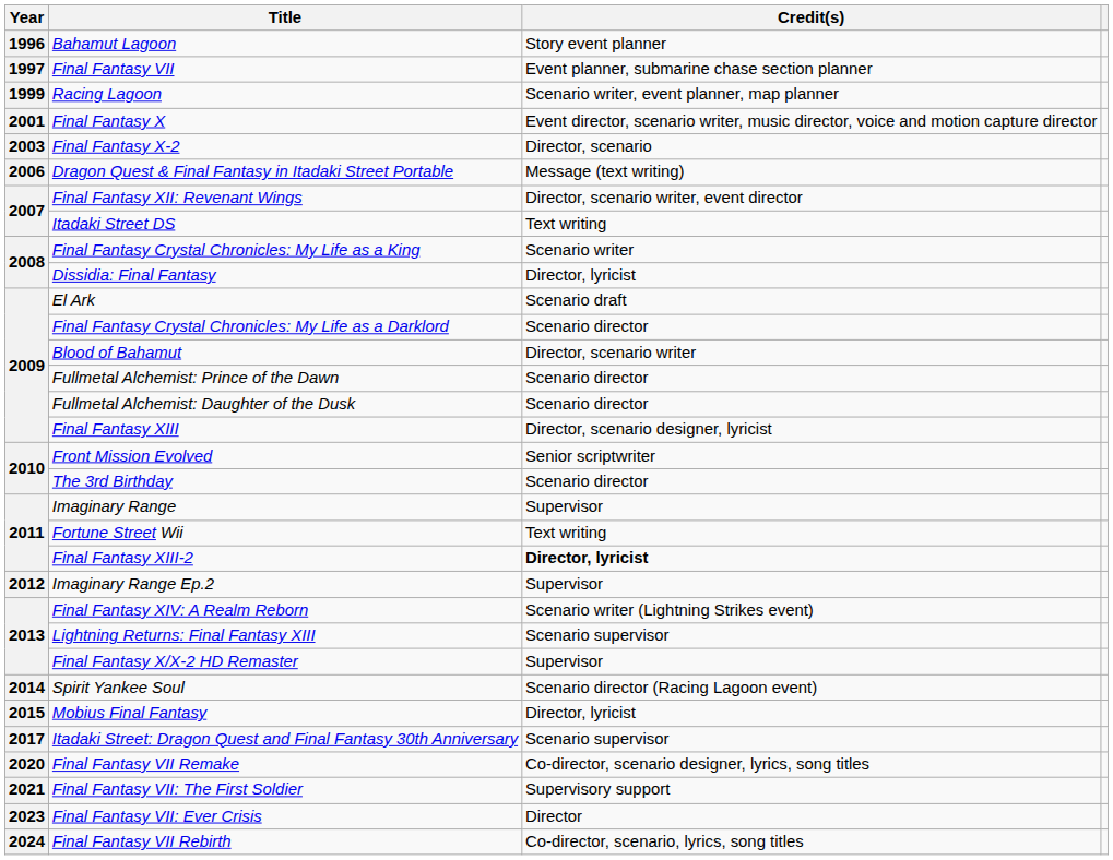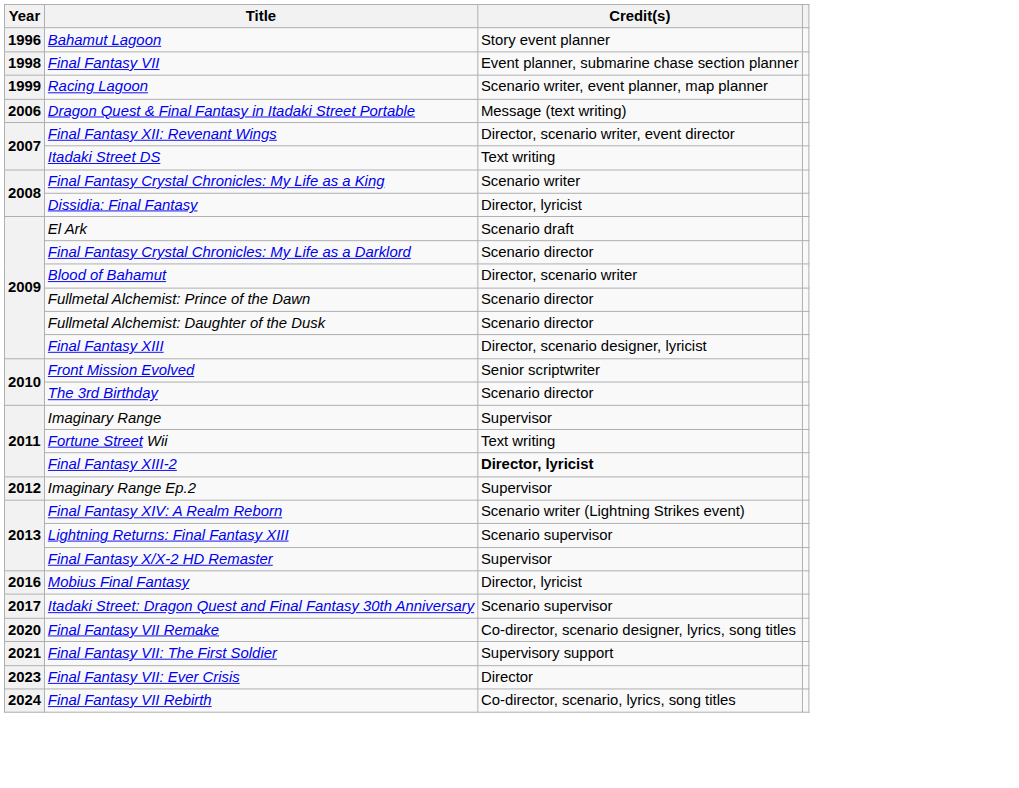 <table class="wikitable sortable">
 <tr>
 <th scope="col">Year</th>
 <th scope="col">Title</th>
 <th scope="col">Credit(s)</th>
 <th scope="col"></th>
 </tr>
 <tr>
 <th scope="row">1996</th>
 <td><em><a href='#'>Bahamut Lagoon</a></em></td>
 <td>Story event planner</td>
 <td></td>
 </tr>
 <tr>
-<th scope="row">1997</th>
+<th scope="row">1998</th>
 <td><em><a href='#'>Final Fantasy VII</a></em></td>
 <td>Event planner, submarine chase section planner</td>
 <td></td>
 </tr>
 <tr>
 <th scope="row">1999</th>
 <td><em><a href='#'>Racing Lagoon</a></em></td>
 <td>Scenario writer, event planner, map planner</td>
-<td></td>
-</tr>
-<tr>
-<th scope="row">2001</th>
-<td><em><a href='#'>Final Fantasy X</a></em></td>
-<td>Event director, scenario writer, music director, voice and motion capture director</td>
-<td></td>
-</tr>
-<tr>
-<th scope="row">2003</th>
-<td><em><a href='#'>Final Fantasy X-2</a></em></td>
-<td>Director, scenario</td>
 <td></td>
 </tr>
 <tr>
 <th scope="row">2006</th>
 <td><em><a href='#'>Dragon Quest & Final Fantasy in Itadaki Street Portable</a></em></td>
 <td>Message (text writing)</td>
 <td></td>
 </tr>
 <tr>
 <th rowspan="2" scope="row">2007</th>
 <td><em><a href='#'>Final Fantasy XII: Revenant Wings</a></em></td>
 <td>Director, scenario writer, event director</td>
 <td></td>
 </tr>
 <tr>
 <td><em><a href='#'>Itadaki Street DS</a></em></td>
 <td>Text writing</td>
 <td></td>
 </tr>
 <tr>
 <th rowspan="2" scope="row">2008</th>
 <td><em><a href='#'>Final Fantasy Crystal Chronicles: My Life as a King</a></em></td>
 <td>Scenario writer</td>
 <td></td>
 </tr>
 <tr>
 <td><em><a href='#'>Dissidia: Final Fantasy</a></em></td>
 <td>Director, lyricist</td>
 <td></td>
 </tr>
 <tr>
 <th rowspan="6">2009</th>
 <td><em>El Ark</em></td>
 <td>Scenario draft</td>
 <td></td>
 </tr>
 <tr>
 <td><em><a href='#'>Final Fantasy Crystal Chronicles: My Life as a Darklord</a></em></td>
 <td>Scenario director</td>
 <td></td>
 </tr>
 <tr>
 <td><em><a href='#'>Blood of Bahamut</a></em></td>
 <td>Director, scenario writer</td>
 <td></td>
 </tr>
 <tr>
 <td><em>Fullmetal Alchemist: Prince of the Dawn</em></td>
 <td>Scenario director</td>
 <td></td>
 </tr>
 <tr>
 <td><em>Fullmetal Alchemist: Daughter of the Dusk</em></td>
 <td>Scenario director</td>
 <td></td>
 </tr>
 <tr>
 <td><em><a href='#'>Final Fantasy XIII</a></em></td>
 <td>Director, scenario designer, lyricist</td>
 <td></td>
 </tr>
 <tr>
 <th rowspan="2" scope="row">2010</th>
 <td><em><a href='#'>Front Mission Evolved</a></em></td>
 <td>Senior scriptwriter</td>
 <td></td>
 </tr>
 <tr>
 <td><em><a href='#'>The 3rd Birthday</a></em></td>
 <td>Scenario director</td>
 <td></td>
 </tr>
 <tr>
 <th rowspan="3">2011</th>
 <td><em>Imaginary Range</em></td>
 <td>Supervisor</td>
 <td></td>
 </tr>
 <tr>
 <td><em><a href='#'>Fortune Street</a> Wii</em></td>
 <td>Text writing</td>
 <td></td>
 </tr>
 <tr>
 <td><em><a href='#'>Final Fantasy XIII-2</a></em></td>
 <td><strong>Director, lyricist</strong></td>
 <td></td>
 </tr>
 <tr>
 <th rowspan="1">2012</th>
 <td><em>Imaginary Range Ep.2</em></td>
 <td>Supervisor</td>
 <td></td>
 </tr>
 <tr>
 <th rowspan="3" scope="row">2013</th>
 <td><em><a href='#'>Final Fantasy XIV: A Realm Reborn</a></em></td>
 <td>Scenario writer (Lightning Strikes event)</td>
 <td></td>
 </tr>
 <tr>
 <td><em><a href='#'>Lightning Returns: Final Fantasy XIII</a></em></td>
 <td>Scenario supervisor</td>
 <td></td>
 </tr>
 <tr>
 <td><em><a href='#'>Final Fantasy X/X-2 HD Remaster</a></em></td>
 <td>Supervisor</td>
 <td></td>
 </tr>
 <tr>
-<th scope="row">2014</th>
-<td><em>Spirit Yankee Soul</em></td>
-<td>Scenario director (Racing Lagoon event)</td>
-<td></td>
-</tr>
-<tr>
-<th scope="row">2015</th>
+<th scope="row">2016</th>
 <td><em><a href='#'>Mobius Final Fantasy</a></em></td>
 <td>Director, lyricist</td>
 <td></td>
 </tr>
 <tr>
 <th>2017</th>
 <td><em><a href='#'>Itadaki Street: Dragon Quest and Final Fantasy 30th Anniversary</a></em></td>
 <td>Scenario supervisor</td>
 <td></td>
 </tr>
 <tr>
 <th scope="row">2020</th>
 <td><em><a href='#'>Final Fantasy VII Remake</a></em></td>
 <td>Co-director, scenario designer, lyrics, song titles</td>
 <td></td>
 </tr>
 <tr>
 <th scope="row">2021</th>
 <td><em><a href='#'>Final Fantasy VII: The First Soldier</a></em></td>
 <td>Supervisory support</td>
 <td></td>
 </tr>
 <tr>
 <th scope="row">2023</th>
 <td><em><a href='#'>Final Fantasy VII: Ever Crisis</a></em></td>
 <td>Director</td>
 <td></td>
 </tr>
 <tr>
 <th scope="row">2024</th>
 <td><em><a href='#'>Final Fantasy VII Rebirth</a></em></td>
 <td>Co-director, scenario, lyrics, song titles</td>
 <td></td>
 </tr>
 </table>
